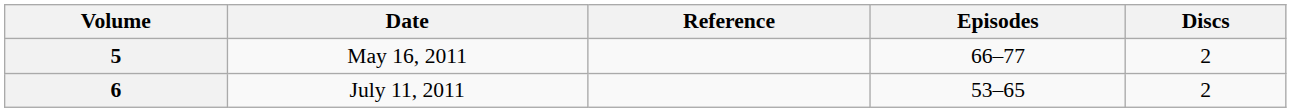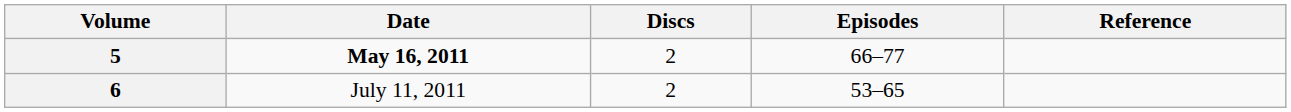 <table class="wikitable" style="text-align: center; width: 60%;">
 <tr>
 <th scope="col" 175px;>Volume</th>
 <th scope="col" 125px;>Date</th>
+<th scope="col">Discs</th>
+<th scope="col">Episodes</th>
 <th scope="col">Reference</th>
-<th scope="col">Episodes</th>
-<th scope="col">Discs</th>
 </tr>
 <tr>
 <th scope="row">5</th>
-<td>May 16, 2011</td>
+<td><strong>May 16, 2011</strong></td>
+<td>2</td>
+<td>66–77</td>
 <td></td>
-<td>66–77</td>
-<td>2</td>
 </tr>
 <tr>
 <th scope="row">6</th>
 <td>July 11, 2011</td>
+<td>2</td>
+<td>53–65</td>
 <td></td>
-<td>53–65</td>
-<td>2</td>
 </tr>
 </table>
